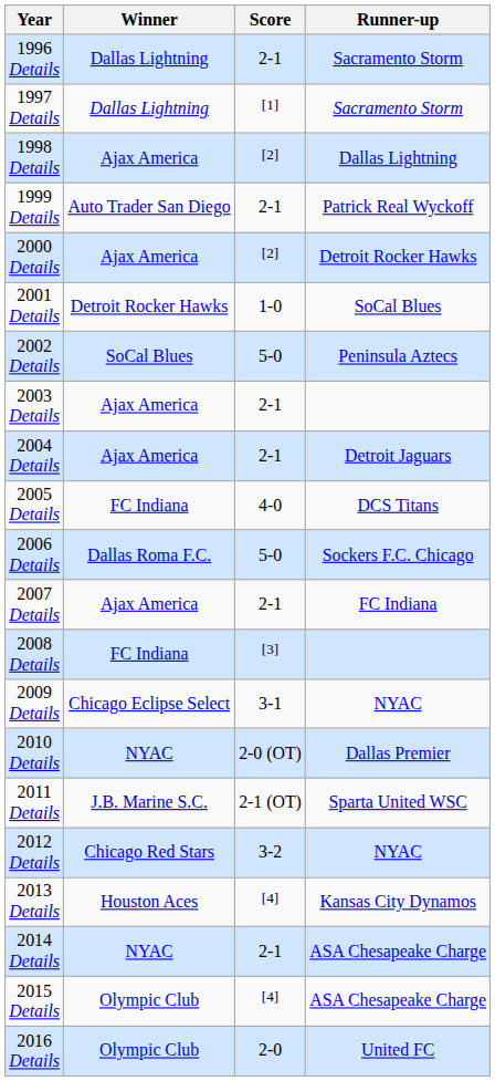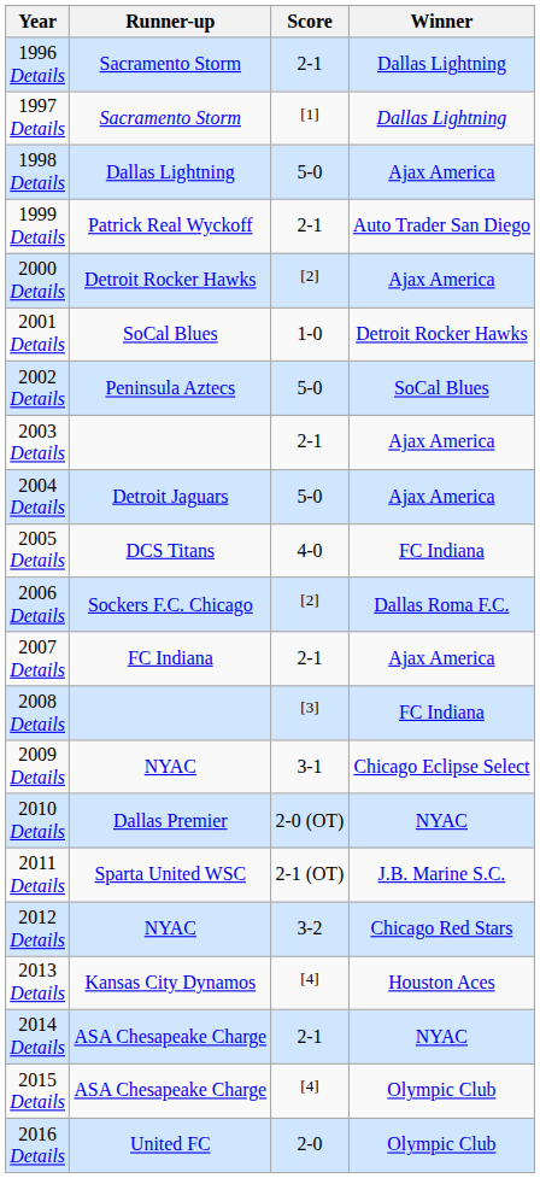 <table class="wikitable" style="font-size:90%; text-align: center;">
 <tr>
 <th>Year</th>
+<th>Runner-up</th>
+<th>Score</th>
 <th>Winner</th>
-<th>Score</th>
-<th>Runner-up</th>
 </tr>
 <tr style="background: #D0E6FF;">
 <td>1996 <br> <em><a href='#'>Details</a></em></td>
+<td><a href='#'>Sacramento Storm</a></td>
+<td align="center">2-1</td>
 <td><a href='#'>Dallas Lightning</a></td>
-<td align="center">2-1</td>
-<td><a href='#'>Sacramento Storm</a></td>
 </tr>
 <tr>
 <td>1997 <br> <em><a href='#'>Details</a></em></td>
+<td><em><a href='#'>Sacramento Storm</a></em></td>
+<td align="center"><sup>[1]</sup></td>
 <td><em><a href='#'>Dallas Lightning</a></em></td>
-<td align="center"><sup>[1]</sup></td>
-<td><em><a href='#'>Sacramento Storm</a></em></td>
 </tr>
 <tr style="background: #D0E6FF;">
 <td>1998 <br> <em><a href='#'>Details</a></em></td>
+<td><a href='#'>Dallas Lightning</a></td>
+<td align="center">5-0</td>
 <td><a href='#'>Ajax America</a></td>
-<td align="center"><sup>[2]</sup></td>
-<td><a href='#'>Dallas Lightning</a></td>
 </tr>
 <tr>
 <td>1999 <br> <em><a href='#'>Details</a></em></td>
+<td><a href='#'>Patrick Real Wyckoff</a></td>
+<td align="center">2-1</td>
 <td><a href='#'>Auto Trader San Diego</a></td>
-<td align="center">2-1</td>
-<td><a href='#'>Patrick Real Wyckoff</a></td>
 </tr>
 <tr style="background: #D0E6FF;">
 <td>2000 <br> <em><a href='#'>Details</a></em></td>
+<td><a href='#'>Detroit Rocker Hawks</a></td>
+<td align="center"><sup>[2]</sup></td>
 <td><a href='#'>Ajax America</a></td>
-<td align="center"><sup>[2]</sup></td>
-<td><a href='#'>Detroit Rocker Hawks</a></td>
 </tr>
 <tr>
 <td>2001 <br> <em><a href='#'>Details</a></em></td>
+<td><a href='#'>SoCal Blues</a></td>
+<td align="center">1-0</td>
 <td><a href='#'>Detroit Rocker Hawks</a></td>
-<td align="center">1-0</td>
-<td><a href='#'>SoCal Blues</a></td>
 </tr>
 <tr style="background: #D0E6FF;">
 <td>2002 <br> <em><a href='#'>Details</a></em></td>
+<td><a href='#'>Peninsula Aztecs</a></td>
+<td align="center">5-0</td>
 <td><a href='#'>SoCal Blues</a></td>
-<td align="center">5-0</td>
-<td><a href='#'>Peninsula Aztecs</a></td>
 </tr>
 <tr>
 <td>2003 <br> <em><a href='#'>Details</a></em></td>
+<td></td>
+<td align="center">2-1</td>
 <td><a href='#'>Ajax America</a></td>
-<td align="center">2-1</td>
-<td></td>
 </tr>
 <tr style="background: #D0E6FF;">
 <td>2004 <br> <em><a href='#'>Details</a></em></td>
+<td><a href='#'>Detroit Jaguars</a></td>
+<td align="center">5-0</td>
 <td><a href='#'>Ajax America</a></td>
-<td align="center">2-1</td>
-<td><a href='#'>Detroit Jaguars</a></td>
 </tr>
 <tr>
 <td>2005 <br> <em><a href='#'>Details</a></em></td>
+<td><a href='#'>DCS Titans</a></td>
+<td align="center">4-0</td>
 <td><a href='#'>FC Indiana</a></td>
-<td align="center">4-0</td>
-<td><a href='#'>DCS Titans</a></td>
 </tr>
 <tr style="background: #D0E6FF;">
 <td>2006 <br> <em><a href='#'>Details</a></em></td>
+<td><a href='#'>Sockers F.C. Chicago</a></td>
+<td align="center"><sup>[2]</sup></td>
 <td><a href='#'>Dallas Roma F.C.</a></td>
-<td align="center">5-0</td>
-<td><a href='#'>Sockers F.C. Chicago</a></td>
 </tr>
 <tr>
 <td>2007 <br> <em><a href='#'>Details</a></em></td>
+<td><a href='#'>FC Indiana</a></td>
+<td align="center">2-1</td>
 <td><a href='#'>Ajax America</a></td>
-<td align="center">2-1</td>
-<td><a href='#'>FC Indiana</a></td>
 </tr>
 <tr style="background: #D0E6FF;">
 <td>2008 <br> <em><a href='#'>Details</a></em></td>
+<td></td>
+<td align="center"><sup>[3]</sup></td>
 <td><a href='#'>FC Indiana</a></td>
-<td align="center"><sup>[3]</sup></td>
-<td></td>
 </tr>
 <tr>
 <td>2009 <br> <em><a href='#'>Details</a></em></td>
+<td><a href='#'>NYAC</a></td>
+<td align="center">3-1</td>
 <td><a href='#'>Chicago Eclipse Select</a></td>
-<td align="center">3-1</td>
-<td><a href='#'>NYAC</a></td>
 </tr>
 <tr style="background: #D0E6FF;">
 <td>2010 <br> <em><a href='#'>Details</a></em></td>
+<td><a href='#'>Dallas Premier</a></td>
+<td align="center">2-0 (OT)</td>
 <td><a href='#'>NYAC</a></td>
-<td align="center">2-0 (OT)</td>
-<td><a href='#'>Dallas Premier</a></td>
 </tr>
 <tr>
 <td>2011 <br> <em><a href='#'>Details</a></em></td>
+<td><a href='#'>Sparta United WSC</a></td>
+<td align="center">2-1 (OT)</td>
 <td><a href='#'>J.B. Marine S.C.</a></td>
-<td align="center">2-1 (OT)</td>
-<td><a href='#'>Sparta United WSC</a></td>
 </tr>
 <tr style="background: #D0E6FF;">
 <td>2012 <br> <em><a href='#'>Details</a></em></td>
+<td><a href='#'>NYAC</a></td>
+<td align="center">3-2</td>
 <td><a href='#'>Chicago Red Stars</a></td>
-<td align="center">3-2</td>
+</tr>
+<tr>
+<td>2013 <br> <em><a href='#'>Details</a></em></td>
+<td><a href='#'>Kansas City Dynamos</a></td>
+<td align="center"><sup>[4]</sup></td>
+<td><a href='#'>Houston Aces</a></td>
+</tr>
+<tr style="background: #D0E6FF;">
+<td>2014 <br> <em><a href='#'>Details</a></em></td>
+<td><a href='#'>ASA Chesapeake Charge</a></td>
+<td align="center">2-1</td>
 <td><a href='#'>NYAC</a></td>
 </tr>
 <tr>
-<td>2013 <br> <em><a href='#'>Details</a></em></td>
-<td><a href='#'>Houston Aces</a></td>
+<td>2015 <br> <em><a href='#'>Details</a></em></td>
+<td><a href='#'>ASA Chesapeake Charge</a></td>
 <td align="center"><sup>[4]</sup></td>
-<td><a href='#'>Kansas City Dynamos</a></td>
-</tr>
-<tr style="background: #D0E6FF;">
-<td>2014 <br> <em><a href='#'>Details</a></em></td>
-<td><a href='#'>NYAC</a></td>
-<td align="center">2-1</td>
-<td><a href='#'>ASA Chesapeake Charge</a></td>
-</tr>
-<tr>
-<td>2015 <br> <em><a href='#'>Details</a></em></td>
 <td><a href='#'>Olympic Club</a></td>
-<td align="center"><sup>[4]</sup></td>
-<td><a href='#'>ASA Chesapeake Charge</a></td>
 </tr>
 <tr style="background: #D0E6FF;">
 <td>2016 <br> <em><a href='#'>Details</a></em></td>
+<td><a href='#'>United FC</a></td>
+<td align="center">2-0</td>
 <td><a href='#'>Olympic Club</a></td>
-<td align="center">2-0</td>
-<td><a href='#'>United FC</a></td>
 </tr>
 </table>
